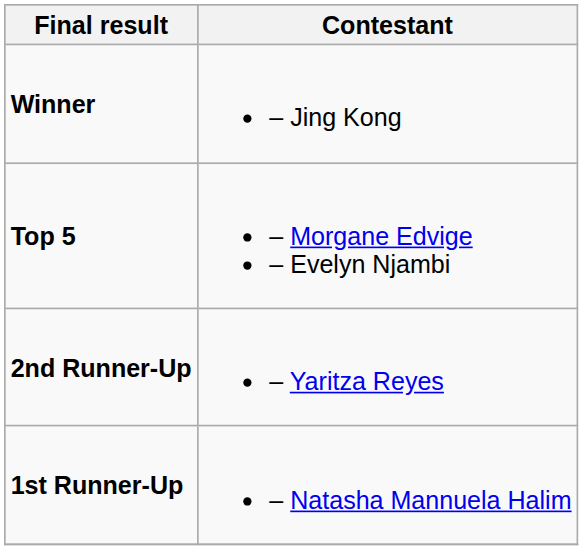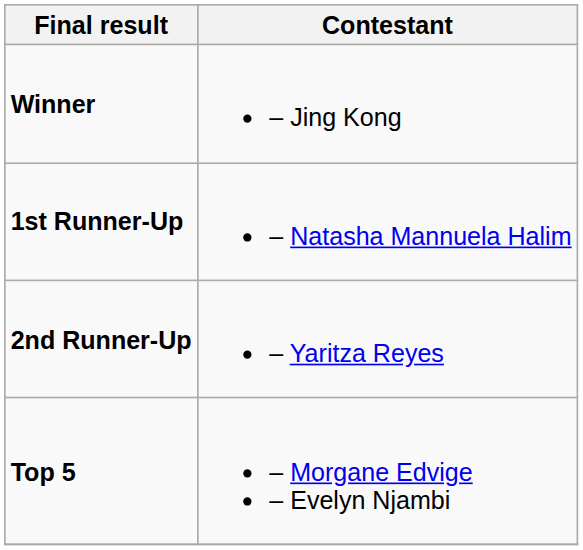 <table class="wikitable sortable" style="font-size:95%;">
 <tr>
 <th>Final result</th>
 <th>Contestant</th>
 </tr>
 <tr>
 <td><strong>Winner</strong></td>
 <td><br><ul><li><strong></strong> – Jing Kong</li></ul></td>
 </tr>
 <tr>
-<td><strong>Top 5</strong></td>
-<td><br><ul><li> – <a href='#'>Morgane Edvige</a></li><li> – Evelyn Njambi</li></ul></td>
+<td><strong>1st Runner-Up</strong></td>
+<td><br><ul><li> – <a href='#'>Natasha Mannuela Halim</a></li></ul></td>
 </tr>
 <tr>
 <td><strong>2nd Runner-Up</strong></td>
 <td><br><ul><li> – <a href='#'>Yaritza Reyes</a></li></ul></td>
 </tr>
 <tr>
-<td><strong>1st Runner-Up</strong></td>
-<td><br><ul><li> – <a href='#'>Natasha Mannuela Halim</a></li></ul></td>
+<td><strong>Top 5</strong></td>
+<td><br><ul><li> – <a href='#'>Morgane Edvige</a></li><li> – Evelyn Njambi</li></ul></td>
 </tr>
 <tr>
 </tr>
 </table>
